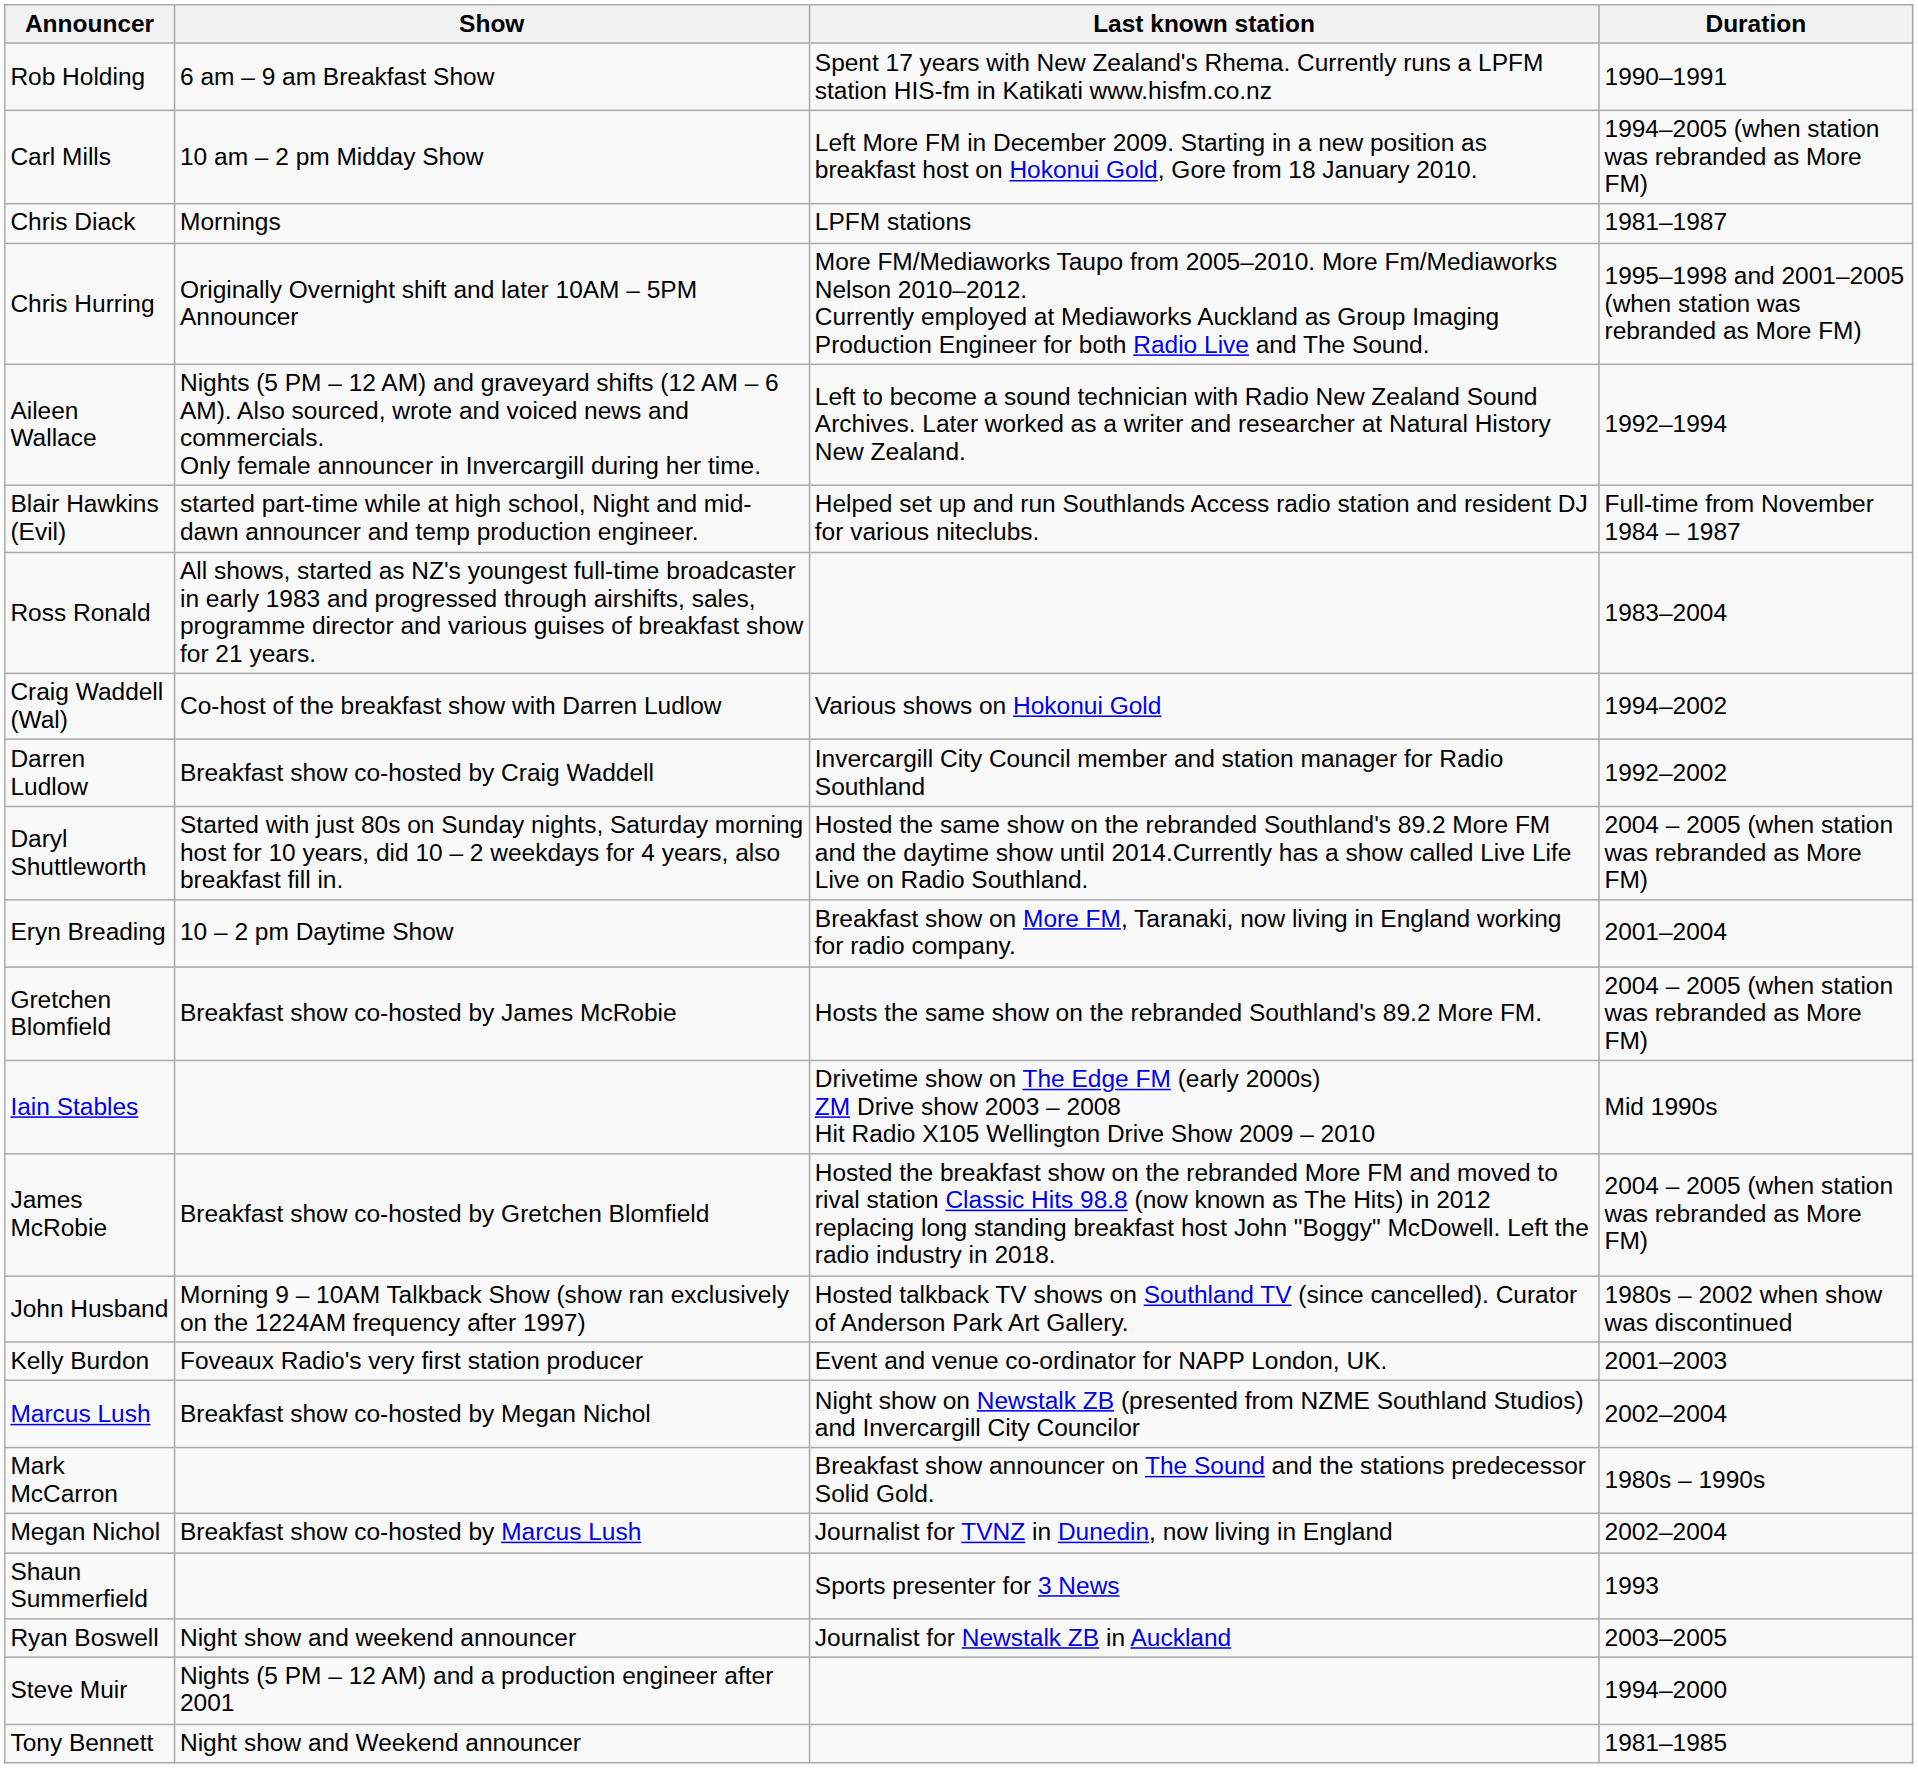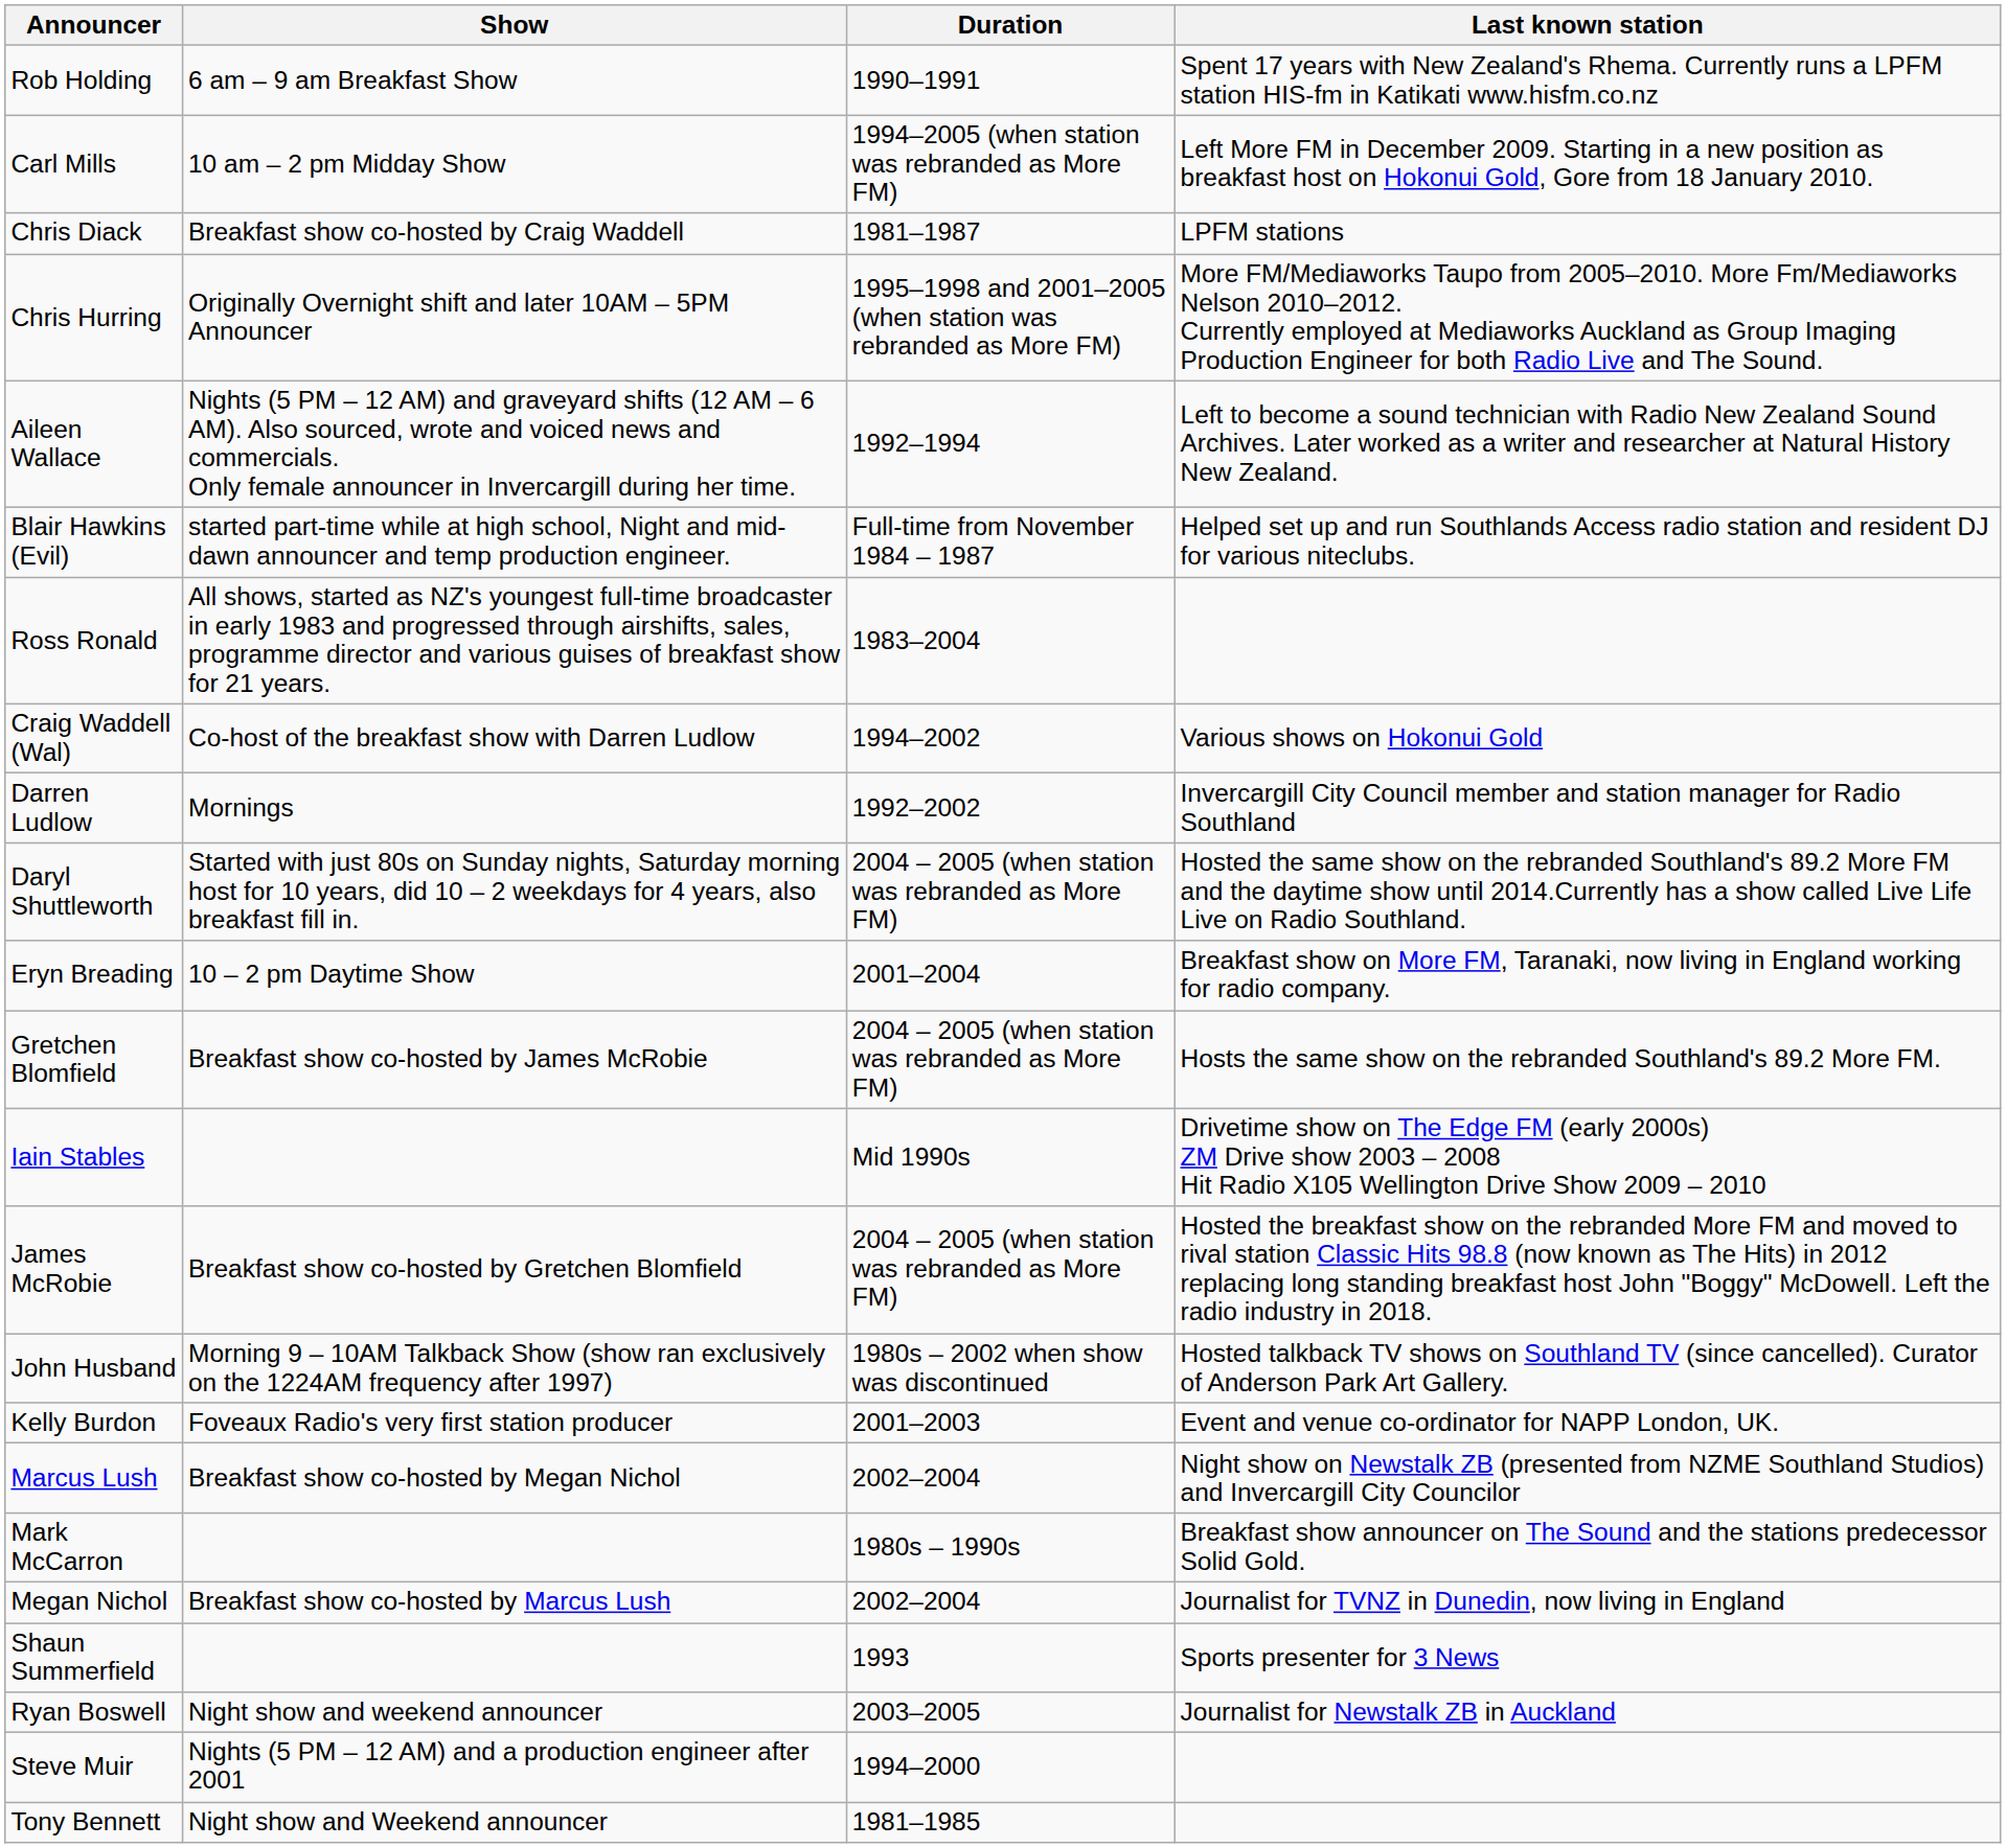 <table class="wikitable">
 <tr>
 <th>Announcer</th>
 <th>Show</th>
+<th>Duration</th>
 <th>Last known station</th>
-<th>Duration</th>
 </tr>
 <tr>
 <td>Rob Holding</td>
 <td>6 am – 9 am Breakfast Show</td>
+<td>1990–1991</td>
 <td>Spent 17 years with New Zealand's Rhema. Currently runs a LPFM station HIS-fm in Katikati www.hisfm.co.nz</td>
-<td>1990–1991</td>
 </tr>
 <tr>
 <td>Carl Mills</td>
 <td>10 am – 2 pm Midday Show</td>
+<td>1994–2005 (when station was rebranded as More FM)</td>
 <td>Left More FM in December 2009. Starting in a new position as breakfast host on <a href='#'>Hokonui Gold</a>, Gore from 18 January 2010.</td>
-<td>1994–2005 (when station was rebranded as More FM)</td>
 </tr>
 <tr>
 <td>Chris Diack</td>
-<td>Mornings</td>
+<td>Breakfast show co-hosted by Craig Waddell</td>
+<td>1981–1987</td>
 <td>LPFM stations</td>
-<td>1981–1987</td>
 </tr>
 <tr>
 <td>Chris Hurring</td>
 <td>Originally Overnight shift and later 10AM – 5PM Announcer</td>
+<td>1995–1998 and 2001–2005 (when station was rebranded as More FM)</td>
 <td>More FM/Mediaworks Taupo from 2005–2010. More Fm/Mediaworks Nelson 2010–2012.<br>Currently employed at Mediaworks Auckland as Group Imaging Production Engineer for both <a href='#'>Radio Live</a> and The Sound.</td>
-<td>1995–1998 and 2001–2005 (when station was rebranded as More FM)</td>
 </tr>
 <tr>
 <td>Aileen Wallace</td>
 <td>Nights (5 PM – 12 AM) and graveyard shifts (12 AM – 6 AM). Also sourced, wrote and voiced news and commercials.<br>Only female announcer in Invercargill during her time.</td>
+<td>1992–1994</td>
 <td>Left to become a sound technician with Radio New Zealand Sound Archives. Later worked as a writer and researcher at Natural History New Zealand.</td>
-<td>1992–1994</td>
 </tr>
 <tr>
 <td>Blair Hawkins (Evil)</td>
 <td>started part-time while at high school, Night and mid-dawn announcer and temp production engineer.</td>
+<td>Full-time from November 1984 – 1987</td>
 <td>Helped set up and run Southlands Access radio station and resident DJ for various niteclubs.</td>
-<td>Full-time from November 1984 – 1987</td>
 </tr>
 <tr>
 <td>Ross Ronald</td>
 <td>All shows, started as NZ's youngest full-time broadcaster in early 1983 and progressed through airshifts, sales, programme director and various guises of breakfast show for 21 years.</td>
+<td>1983–2004</td>
 <td></td>
-<td>1983–2004</td>
 </tr>
 <tr>
 <td>Craig Waddell (Wal)</td>
 <td>Co-host of the breakfast show with Darren Ludlow</td>
+<td>1994–2002</td>
 <td>Various shows on <a href='#'>Hokonui Gold</a></td>
-<td>1994–2002</td>
 </tr>
 <tr>
 <td>Darren Ludlow</td>
-<td>Breakfast show co-hosted by Craig Waddell</td>
+<td>Mornings</td>
+<td>1992–2002</td>
 <td>Invercargill City Council member and station manager for Radio Southland</td>
-<td>1992–2002</td>
 </tr>
 <tr>
 <td>Daryl Shuttleworth</td>
 <td>Started with just 80s on Sunday nights, Saturday morning host for 10 years, did 10 – 2 weekdays for 4 years, also breakfast fill in.</td>
+<td>2004 – 2005 (when station was rebranded as More FM)</td>
 <td>Hosted the same show on the rebranded Southland's 89.2 More FM and the daytime show until 2014.Currently has a show called Live Life Live on Radio Southland.</td>
-<td>2004 – 2005 (when station was rebranded as More FM)</td>
 </tr>
 <tr>
 <td>Eryn Breading</td>
 <td>10 – 2 pm Daytime Show</td>
+<td>2001–2004</td>
 <td>Breakfast show on <a href='#'>More FM</a>, Taranaki, now living in England working for radio company.</td>
-<td>2001–2004</td>
 </tr>
 <tr>
 <td>Gretchen Blomfield</td>
 <td>Breakfast show co-hosted by James McRobie</td>
+<td>2004 – 2005 (when station was rebranded as More FM)</td>
 <td>Hosts the same show on the rebranded Southland's 89.2 More FM.</td>
-<td>2004 – 2005 (when station was rebranded as More FM)</td>
 </tr>
 <tr>
 <td><a href='#'>Iain Stables</a></td>
 <td></td>
+<td>Mid 1990s</td>
 <td>Drivetime show on <a href='#'>The Edge FM</a> (early 2000s)<br> <a href='#'>ZM</a> Drive show 2003 – 2008 <br> Hit Radio X105 Wellington Drive Show 2009 – 2010</td>
-<td>Mid 1990s</td>
 </tr>
 <tr>
 <td>James McRobie</td>
 <td>Breakfast show co-hosted by Gretchen Blomfield</td>
+<td>2004 – 2005 (when station was rebranded as More FM)</td>
 <td>Hosted the breakfast show on the rebranded More FM and moved to rival station <a href='#'>Classic Hits 98.8</a> (now known as The Hits) in 2012 replacing long standing breakfast host John "Boggy" McDowell. Left the radio industry in 2018.</td>
-<td>2004 – 2005 (when station was rebranded as More FM)</td>
 </tr>
 <tr>
 <td>John Husband</td>
 <td>Morning 9 – 10AM Talkback Show (show ran exclusively on the 1224AM frequency after 1997)</td>
+<td>1980s – 2002 when show was discontinued</td>
 <td>Hosted talkback TV shows on <a href='#'>Southland TV</a> (since cancelled).  Curator of Anderson Park Art Gallery.</td>
-<td>1980s – 2002 when show was discontinued</td>
 </tr>
 <tr>
 <td>Kelly Burdon</td>
 <td>Foveaux Radio's very first station producer</td>
+<td>2001–2003</td>
 <td>Event and venue co-ordinator for NAPP London, UK.</td>
-<td>2001–2003</td>
 </tr>
 <tr>
 <td><a href='#'>Marcus Lush</a></td>
 <td>Breakfast show co-hosted by Megan Nichol</td>
+<td>2002–2004</td>
 <td>Night show on <a href='#'>Newstalk ZB</a> (presented from NZME Southland Studios) and Invercargill City Councilor</td>
-<td>2002–2004</td>
 </tr>
 <tr>
 <td>Mark McCarron</td>
 <td></td>
+<td>1980s – 1990s</td>
 <td>Breakfast show announcer on <a href='#'>The Sound</a> and the stations predecessor Solid Gold.</td>
-<td>1980s – 1990s</td>
 </tr>
 <tr>
 <td>Megan Nichol</td>
 <td>Breakfast show co-hosted by <a href='#'>Marcus Lush</a></td>
+<td>2002–2004</td>
 <td>Journalist for <a href='#'>TVNZ</a> in <a href='#'>Dunedin</a>, now living in England</td>
-<td>2002–2004</td>
 </tr>
 <tr>
 <td>Shaun Summerfield</td>
 <td></td>
+<td>1993</td>
 <td>Sports presenter for <a href='#'>3 News</a></td>
-<td>1993</td>
 </tr>
 <tr>
 <td>Ryan Boswell</td>
 <td>Night show and weekend announcer</td>
+<td>2003–2005</td>
 <td>Journalist for <a href='#'>Newstalk ZB</a> in <a href='#'>Auckland</a></td>
-<td>2003–2005</td>
 </tr>
 <tr>
 <td>Steve Muir</td>
 <td>Nights (5 PM – 12 AM) and a production engineer after 2001</td>
+<td>1994–2000</td>
 <td></td>
-<td>1994–2000</td>
 </tr>
 <tr>
 <td>Tony Bennett</td>
 <td>Night show and Weekend announcer</td>
+<td>1981–1985</td>
 <td></td>
-<td>1981–1985</td>
 </tr>
 </table>
